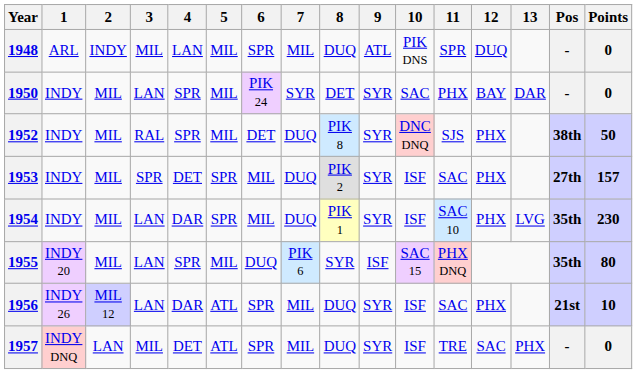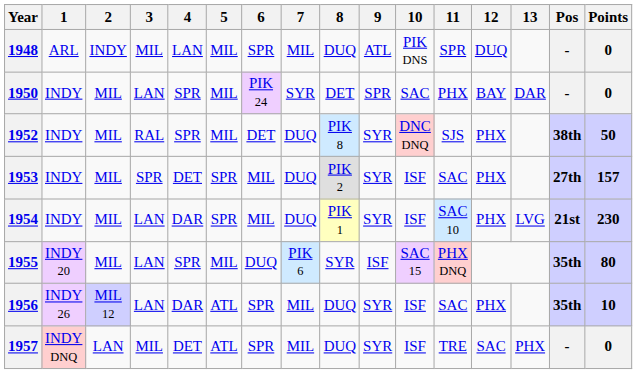 <table class="wikitable" style="text-align:center; font-size:90%">
 <tr>
 <th>Year</th>
 <th>1</th>
 <th>2</th>
 <th>3</th>
 <th>4</th>
 <th>5</th>
 <th>6</th>
 <th>7</th>
 <th>8</th>
 <th>9</th>
 <th>10</th>
 <th>11</th>
 <th>12</th>
 <th>13</th>
 <th>Pos</th>
 <th>Points</th>
 </tr>
 <tr>
 <th rowspan=1><a href='#'>1948</a></th>
 <td><a href='#'>ARL</a></td>
 <td><a href='#'>INDY</a></td>
 <td><a href='#'>MIL</a></td>
 <td><a href='#'>LAN</a></td>
 <td><a href='#'>MIL</a></td>
 <td><a href='#'>SPR</a></td>
 <td><a href='#'>MIL</a></td>
 <td><a href='#'>DUQ</a></td>
 <td><a href='#'>ATL</a></td>
 <td><a href='#'>PIK</a><br><small>DNS</small></td>
 <td><a href='#'>SPR</a></td>
 <td><a href='#'>DUQ</a></td>
 <td colspan=1></td>
 <th>-</th>
 <th>0</th>
 </tr>
 <tr>
 <th rowspan=1><a href='#'>1950</a></th>
 <td><a href='#'>INDY</a></td>
 <td><a href='#'>MIL</a></td>
 <td><a href='#'>LAN</a></td>
 <td><a href='#'>SPR</a></td>
 <td><a href='#'>MIL</a></td>
 <td style="background:#EFCFFF;"><a href='#'>PIK</a><br><small>24</small></td>
 <td><a href='#'>SYR</a></td>
 <td><a href='#'>DET</a></td>
-<td><a href='#'>SYR</a></td>
+<td><a href='#'>SPR</a></td>
 <td><a href='#'>SAC</a></td>
 <td><a href='#'>PHX</a></td>
 <td><a href='#'>BAY</a></td>
 <td><a href='#'>DAR</a></td>
 <th>-</th>
 <th>0</th>
 </tr>
 <tr>
 <th rowspan=1><a href='#'>1952</a></th>
 <td><a href='#'>INDY</a><br></td>
 <td><a href='#'>MIL</a><br></td>
 <td><a href='#'>RAL</a><br></td>
 <td><a href='#'>SPR</a><br></td>
 <td><a href='#'>MIL</a><br></td>
 <td><a href='#'>DET</a><br></td>
 <td><a href='#'>DUQ</a><br></td>
 <td style="background:#CFEAFF;"><a href='#'>PIK</a><br><small>8</small></td>
 <td><a href='#'>SYR</a><br></td>
 <td style="background:#FFCFCF;"><a href='#'>DNC</a><br><small>DNQ</small></td>
 <td><a href='#'>SJS</a><br></td>
 <td><a href='#'>PHX</a><br></td>
 <td colspan=1></td>
 <th style="background:#CFCFFF;">38th</th>
 <th style="background:#CFCFFF;">50</th>
 </tr>
 <tr>
 <th rowspan=1><a href='#'>1953</a></th>
 <td><a href='#'>INDY</a><br></td>
 <td><a href='#'>MIL</a><br></td>
 <td><a href='#'>SPR</a><br></td>
 <td><a href='#'>DET</a><br></td>
 <td><a href='#'>SPR</a><br></td>
 <td><a href='#'>MIL</a><br></td>
 <td><a href='#'>DUQ</a><br></td>
 <td style="background:#DFDFDF;"><a href='#'>PIK</a><br><small>2</small></td>
 <td><a href='#'>SYR</a><br></td>
 <td><a href='#'>ISF</a><br></td>
 <td><a href='#'>SAC</a><br></td>
 <td><a href='#'>PHX</a><br></td>
 <td colspan=1></td>
 <th style="background:#CFCFFF;">27th</th>
 <th style="background:#CFCFFF;">157</th>
 </tr>
 <tr>
 <th rowspan=1><a href='#'>1954</a></th>
 <td><a href='#'>INDY</a><br></td>
 <td><a href='#'>MIL</a><br></td>
 <td><a href='#'>LAN</a></td>
 <td><a href='#'>DAR</a><br></td>
 <td><a href='#'>SPR</a><br></td>
 <td><a href='#'>MIL</a><br></td>
 <td><a href='#'>DUQ</a><br></td>
 <td style="background:#FFFFBF;"><a href='#'>PIK</a><br><small>1</small></td>
 <td><a href='#'>SYR</a><br></td>
 <td><a href='#'>ISF</a><br></td>
 <td style="background:#CFEAFF;"><a href='#'>SAC</a><br><small>10</small></td>
 <td><a href='#'>PHX</a><br></td>
 <td><a href='#'>LVG</a><br></td>
-<th style="background:#CFCFFF;">35th</th>
+<th style="background:#CFCFFF;">21st</th>
 <th style="background:#CFCFFF;">230</th>
 </tr>
 <tr>
 <th rowspan=1><a href='#'>1955</a></th>
 <td style="background:#EFCFFF;"><a href='#'>INDY</a><br><small>20</small></td>
 <td><a href='#'>MIL</a></td>
 <td><a href='#'>LAN</a></td>
 <td><a href='#'>SPR</a></td>
 <td><a href='#'>MIL</a><br></td>
 <td><a href='#'>DUQ</a><br></td>
 <td style="background:#CFEAFF;"><a href='#'>PIK</a><br><small>6</small></td>
 <td><a href='#'>SYR</a></td>
 <td><a href='#'>ISF</a></td>
 <td style="background:#EFCFFF;"><a href='#'>SAC</a><br><small>15</small></td>
 <td style="background:#FFCFCF;"><a href='#'>PHX</a><br><small>DNQ</small></td>
 <td colspan=2></td>
 <th style="background:#CFCFFF;">35th</th>
 <th style="background:#CFCFFF;">80</th>
 </tr>
 <tr>
 <th rowspan=1><a href='#'>1956</a></th>
 <td style="background:#EFCFFF;"><a href='#'>INDY</a><br><small>26</small></td>
 <td style="background:#CFCFFF;"><a href='#'>MIL</a><br><small>12</small></td>
 <td><a href='#'>LAN</a><br></td>
 <td><a href='#'>DAR</a><br></td>
 <td><a href='#'>ATL</a><br></td>
 <td><a href='#'>SPR</a><br></td>
 <td><a href='#'>MIL</a><br></td>
 <td><a href='#'>DUQ</a><br></td>
 <td><a href='#'>SYR</a><br></td>
 <td><a href='#'>ISF</a><br></td>
 <td><a href='#'>SAC</a><br></td>
 <td><a href='#'>PHX</a><br></td>
 <td colspan=1></td>
-<th style="background:#CFCFFF;">21st</th>
+<th style="background:#CFCFFF;">35th</th>
 <th style="background:#CFCFFF;">10</th>
 </tr>
 <tr>
 <th rowspan=1><a href='#'>1957</a></th>
 <td style="background:#FFCFCF;"><a href='#'>INDY</a><br><small>DNQ</small></td>
 <td><a href='#'>LAN</a></td>
 <td><a href='#'>MIL</a></td>
 <td><a href='#'>DET</a></td>
 <td><a href='#'>ATL</a></td>
 <td><a href='#'>SPR</a></td>
 <td><a href='#'>MIL</a></td>
 <td><a href='#'>DUQ</a></td>
 <td><a href='#'>SYR</a></td>
 <td><a href='#'>ISF</a></td>
 <td><a href='#'>TRE</a></td>
 <td><a href='#'>SAC</a></td>
 <td><a href='#'>PHX</a></td>
 <th>-</th>
 <th>0</th>
 </tr>
 </table>
